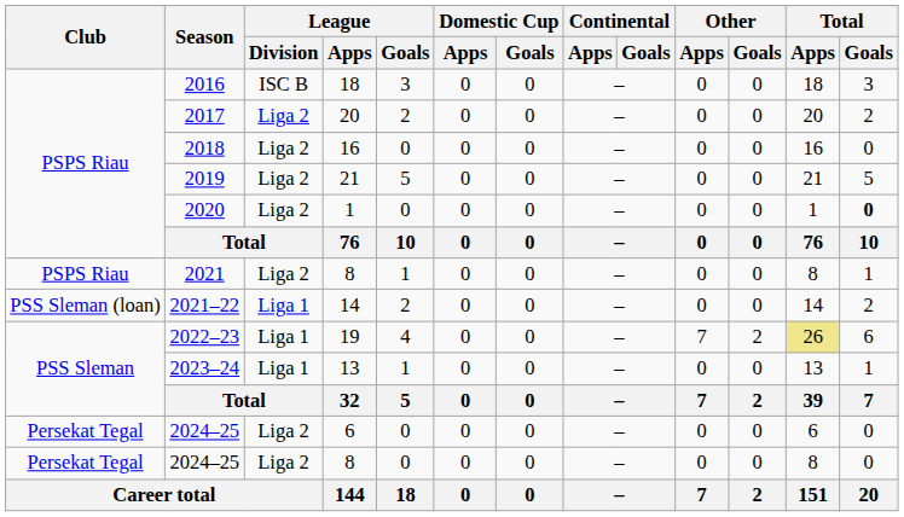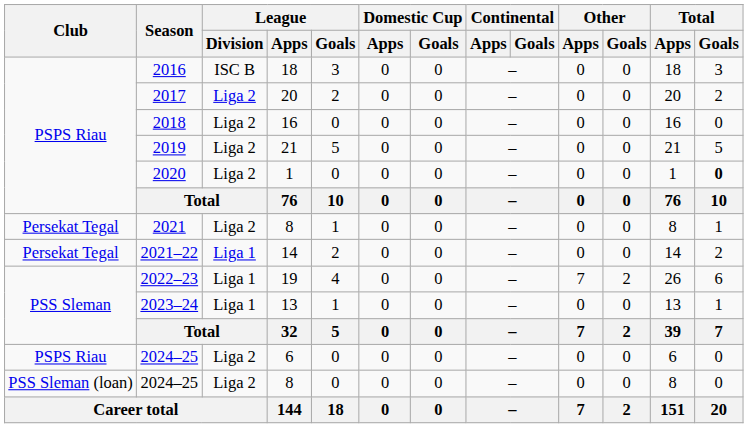 <table class="wikitable" style="text-align: center">
 <tr>
 <th rowspan="2">Club</th>
 <th rowspan="2">Season</th>
 <th colspan="3">League</th>
 <th colspan="2">Domestic Cup</th>
 <th colspan="2">Continental</th>
 <th colspan="2">Other</th>
 <th colspan="2">Total</th>
 </tr>
 <tr>
 <th>Division</th>
 <th>Apps</th>
 <th>Goals</th>
 <th>Apps</th>
 <th>Goals</th>
 <th>Apps</th>
 <th>Goals</th>
 <th>Apps</th>
 <th>Goals</th>
 <th>Apps</th>
 <th>Goals</th>
 </tr>
 <tr>
 <td rowspan="6"><a href='#'>PSPS Riau</a></td>
 <td><a href='#'>2016</a></td>
 <td rowspan="1" valign="center">ISC B</td>
 <td>18</td>
 <td>3</td>
 <td>0</td>
 <td>0</td>
 <td colspan="2">–</td>
 <td>0</td>
 <td>0</td>
 <td>18</td>
 <td>3</td>
 </tr>
 <tr>
 <td><a href='#'>2017</a></td>
 <td rowspan="1" valign="center"><a href='#'>Liga 2</a></td>
 <td>20</td>
 <td>2</td>
 <td>0</td>
 <td>0</td>
 <td colspan="2">–</td>
 <td>0</td>
 <td>0</td>
 <td>20</td>
 <td>2</td>
 </tr>
 <tr>
 <td><a href='#'>2018</a></td>
 <td rowspan="1" valign="center">Liga 2</td>
 <td>16</td>
 <td>0</td>
 <td>0</td>
 <td>0</td>
 <td colspan="2">–</td>
 <td>0</td>
 <td>0</td>
 <td>16</td>
 <td>0</td>
 </tr>
 <tr>
 <td><a href='#'>2019</a></td>
 <td rowspan="1" valign="center">Liga 2</td>
 <td>21</td>
 <td>5</td>
 <td>0</td>
 <td>0</td>
 <td colspan="2">–</td>
 <td>0</td>
 <td>0</td>
 <td>21</td>
 <td>5</td>
 </tr>
 <tr>
 <td><a href='#'>2020</a></td>
 <td rowspan="1" valign="center">Liga 2</td>
 <td>1</td>
 <td>0</td>
 <td>0</td>
 <td>0</td>
 <td colspan="2">–</td>
 <td>0</td>
 <td>0</td>
 <td>1</td>
 <td><strong>0</strong></td>
 </tr>
 <tr>
 <th colspan="2">Total</th>
 <th>76</th>
 <th>10</th>
 <th>0</th>
 <th>0</th>
 <th colspan="2">–</th>
 <th>0</th>
 <th>0</th>
 <th>76</th>
 <th>10</th>
 </tr>
 <tr>
-<td rowspan="1"><a href='#'>PSPS Riau</a></td>
+<td rowspan="1"><a href='#'>Persekat Tegal</a></td>
 <td><a href='#'>2021</a></td>
 <td rowspan="1" valign="center">Liga 2</td>
 <td>8</td>
 <td>1</td>
 <td>0</td>
 <td>0</td>
 <td colspan="2">–</td>
 <td>0</td>
 <td>0</td>
 <td>8</td>
 <td>1</td>
 </tr>
 <tr>
-<td rowspan="1"><a href='#'>PSS Sleman</a> (loan)</td>
+<td rowspan="1"><a href='#'>Persekat Tegal</a></td>
 <td><a href='#'>2021–22</a></td>
 <td rowspan="1" valign="center"><a href='#'>Liga 1</a></td>
 <td>14</td>
 <td>2</td>
 <td>0</td>
 <td>0</td>
 <td colspan="2">–</td>
 <td>0</td>
 <td>0</td>
 <td>14</td>
 <td>2</td>
 </tr>
 <tr>
 <td rowspan="3"><a href='#'>PSS Sleman</a></td>
 <td><a href='#'>2022–23</a></td>
 <td rowspan="1" valign="center">Liga 1</td>
 <td>19</td>
 <td>4</td>
 <td>0</td>
 <td>0</td>
 <td colspan="2">–</td>
 <td>7</td>
 <td>2</td>
-<td style="background: khaki;">26</td>
+<td>26</td>
 <td>6</td>
 </tr>
 <tr>
 <td><a href='#'>2023–24</a></td>
 <td>Liga 1</td>
 <td>13</td>
 <td>1</td>
 <td>0</td>
 <td>0</td>
 <td colspan="2">–</td>
 <td>0</td>
 <td>0</td>
 <td>13</td>
 <td>1</td>
 </tr>
 <tr>
 <th colspan="2">Total</th>
 <th>32</th>
 <th>5</th>
 <th>0</th>
 <th>0</th>
 <th colspan="2">–</th>
 <th>7</th>
 <th>2</th>
 <th>39</th>
 <th>7</th>
 </tr>
 <tr>
-<td rowspan="1"><a href='#'>Persekat Tegal</a></td>
+<td rowspan="1"><a href='#'>PSPS Riau</a></td>
 <td><a href='#'>2024–25</a></td>
 <td rowspan="1" valign="center">Liga 2</td>
 <td>6</td>
 <td>0</td>
 <td>0</td>
 <td>0</td>
 <td colspan="2">–</td>
 <td>0</td>
 <td>0</td>
 <td>6</td>
 <td>0</td>
 </tr>
 <tr>
-<td rowspan="1"><a href='#'>Persekat Tegal</a></td>
+<td rowspan="1"><a href='#'>PSS Sleman</a> (loan)</td>
 <td>2024–25</td>
 <td rowspan="1">Liga 2</td>
 <td>8</td>
 <td>0</td>
 <td>0</td>
 <td>0</td>
 <td colspan="2">–</td>
 <td>0</td>
 <td>0</td>
 <td>8</td>
 <td>0</td>
 </tr>
 <tr>
 <th colspan=3>Career total</th>
 <th>144</th>
 <th>18</th>
 <th>0</th>
 <th>0</th>
 <th colspan="2">–</th>
 <th>7</th>
 <th>2</th>
 <th>151</th>
 <th>20</th>
 </tr>
 </table>
